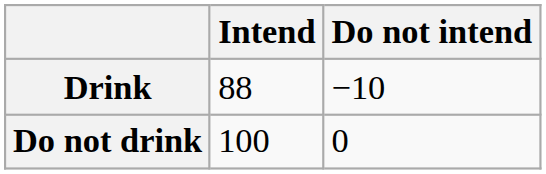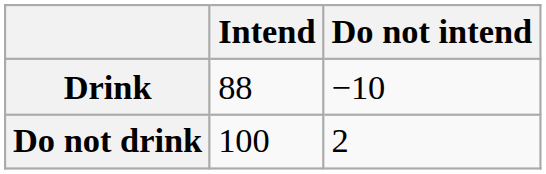 <table class="wikitable">
 <tr>
 <th></th>
 <th>Intend</th>
 <th>Do not intend</th>
 </tr>
 <tr>
 <th>Drink</th>
 <td>88</td>
 <td>−10</td>
 </tr>
 <tr>
 <th>Do not drink</th>
 <td>100</td>
-<td>0</td>
+<td>2</td>
 </tr>
 </table>
